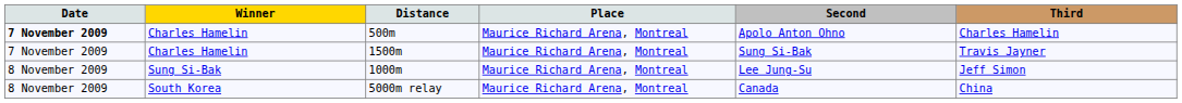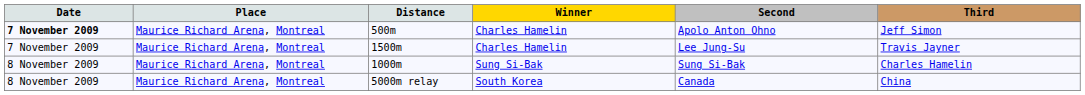 <table bgcolor="#f7f8ff" cellpadding="3" cellspacing="0" border="1" style="font-size: 95%; border: gray solid 1px; border-collapse: collapse;">
 <tr bgcolor="#CCCCCC">
 <td align="center" bgcolor="#DCE5E5" width="150"><strong>Date</strong></td>
+<td align="center" bgcolor="#DCE5E5" width="280"><strong>Place</strong></td>
+<td align="center" bgcolor="#DCE5E5" width="120"><strong>Distance</strong></td>
 <td align="center" bgcolor="gold" width="240"><strong>Winner</strong></td>
-<td align="center" bgcolor="#DCE5E5" width="120"><strong>Distance</strong></td>
-<td align="center" bgcolor="#DCE5E5" width="280"><strong>Place</strong></td>
 <td align="center" bgcolor="silver" width="240"><strong>Second</strong></td>
 <td align="center" bgcolor="CC9966" width="240"><strong>Third</strong></td>
 </tr>
 <tr align="left">
 <td><strong>7 November 2009</strong></td>
+<td> <a href='#'>Maurice Richard Arena</a>, <a href='#'>Montreal</a></td>
+<td>500m</td>
 <td> <a href='#'>Charles Hamelin</a></td>
-<td>500m</td>
-<td> <a href='#'>Maurice Richard Arena</a>, <a href='#'>Montreal</a></td>
 <td> <a href='#'>Apolo Anton Ohno</a></td>
-<td> <a href='#'>Charles Hamelin</a></td>
+<td> <a href='#'>Jeff Simon</a></td>
 </tr>
 <tr align="left">
 <td>7 November 2009</td>
+<td> <a href='#'>Maurice Richard Arena</a>, <a href='#'>Montreal</a></td>
+<td>1500m</td>
 <td> <a href='#'>Charles Hamelin</a></td>
-<td>1500m</td>
-<td> <a href='#'>Maurice Richard Arena</a>, <a href='#'>Montreal</a></td>
-<td> <a href='#'>Sung Si-Bak</a></td>
+<td> <a href='#'>Lee Jung-Su</a></td>
 <td> <a href='#'>Travis Jayner</a></td>
 </tr>
 <tr align="left">
 <td>8 November 2009</td>
+<td> <a href='#'>Maurice Richard Arena</a>, <a href='#'>Montreal</a></td>
+<td>1000m</td>
 <td> <a href='#'>Sung Si-Bak</a></td>
-<td>1000m</td>
-<td> <a href='#'>Maurice Richard Arena</a>, <a href='#'>Montreal</a></td>
-<td> <a href='#'>Lee Jung-Su</a></td>
-<td> <a href='#'>Jeff Simon</a></td>
+<td> <a href='#'>Sung Si-Bak</a></td>
+<td> <a href='#'>Charles Hamelin</a></td>
 </tr>
 <tr align="left">
 <td>8 November 2009</td>
+<td> <a href='#'>Maurice Richard Arena</a>, <a href='#'>Montreal</a></td>
+<td>5000m relay</td>
 <td> <a href='#'>South Korea</a></td>
-<td>5000m relay</td>
-<td> <a href='#'>Maurice Richard Arena</a>, <a href='#'>Montreal</a></td>
 <td> <a href='#'>Canada</a></td>
 <td> <a href='#'>China</a></td>
 </tr>
 </table>
